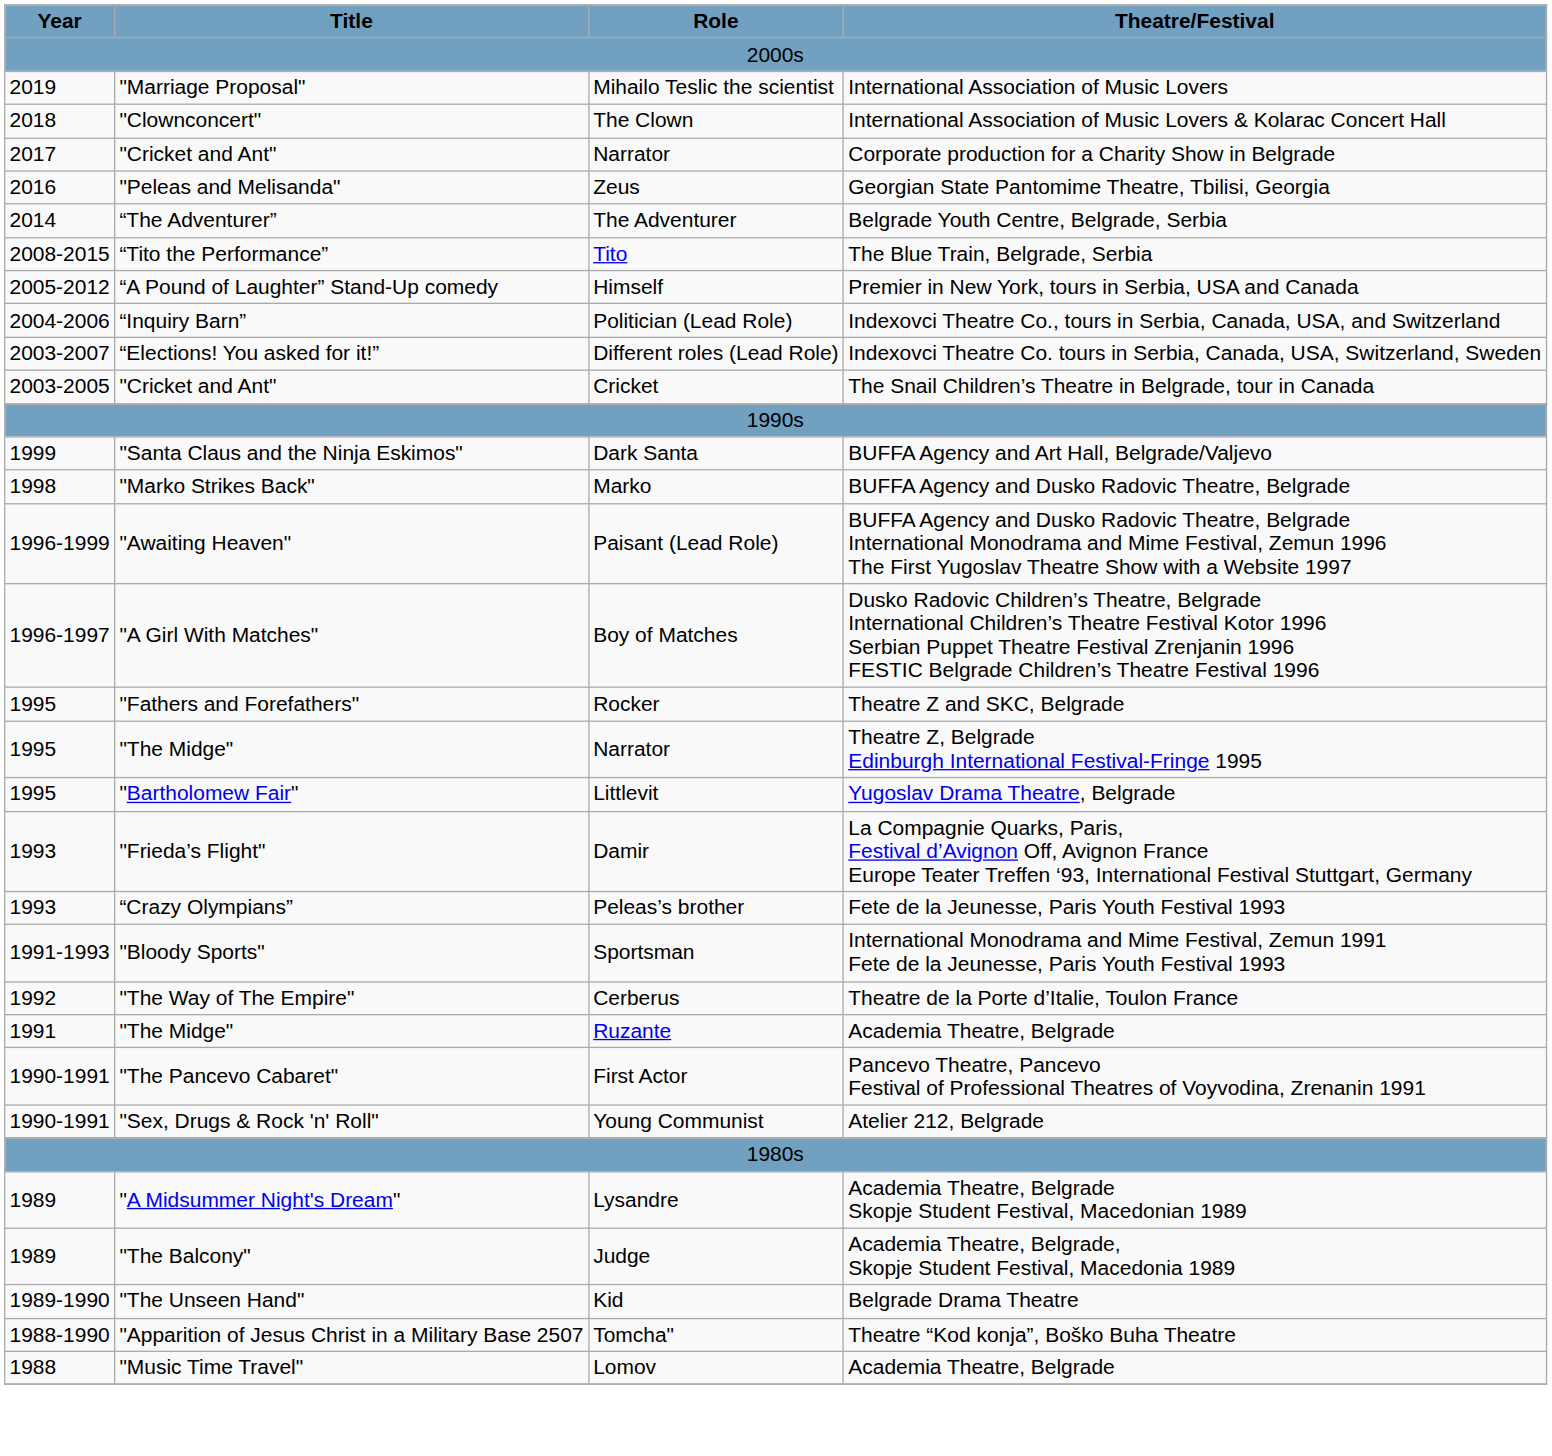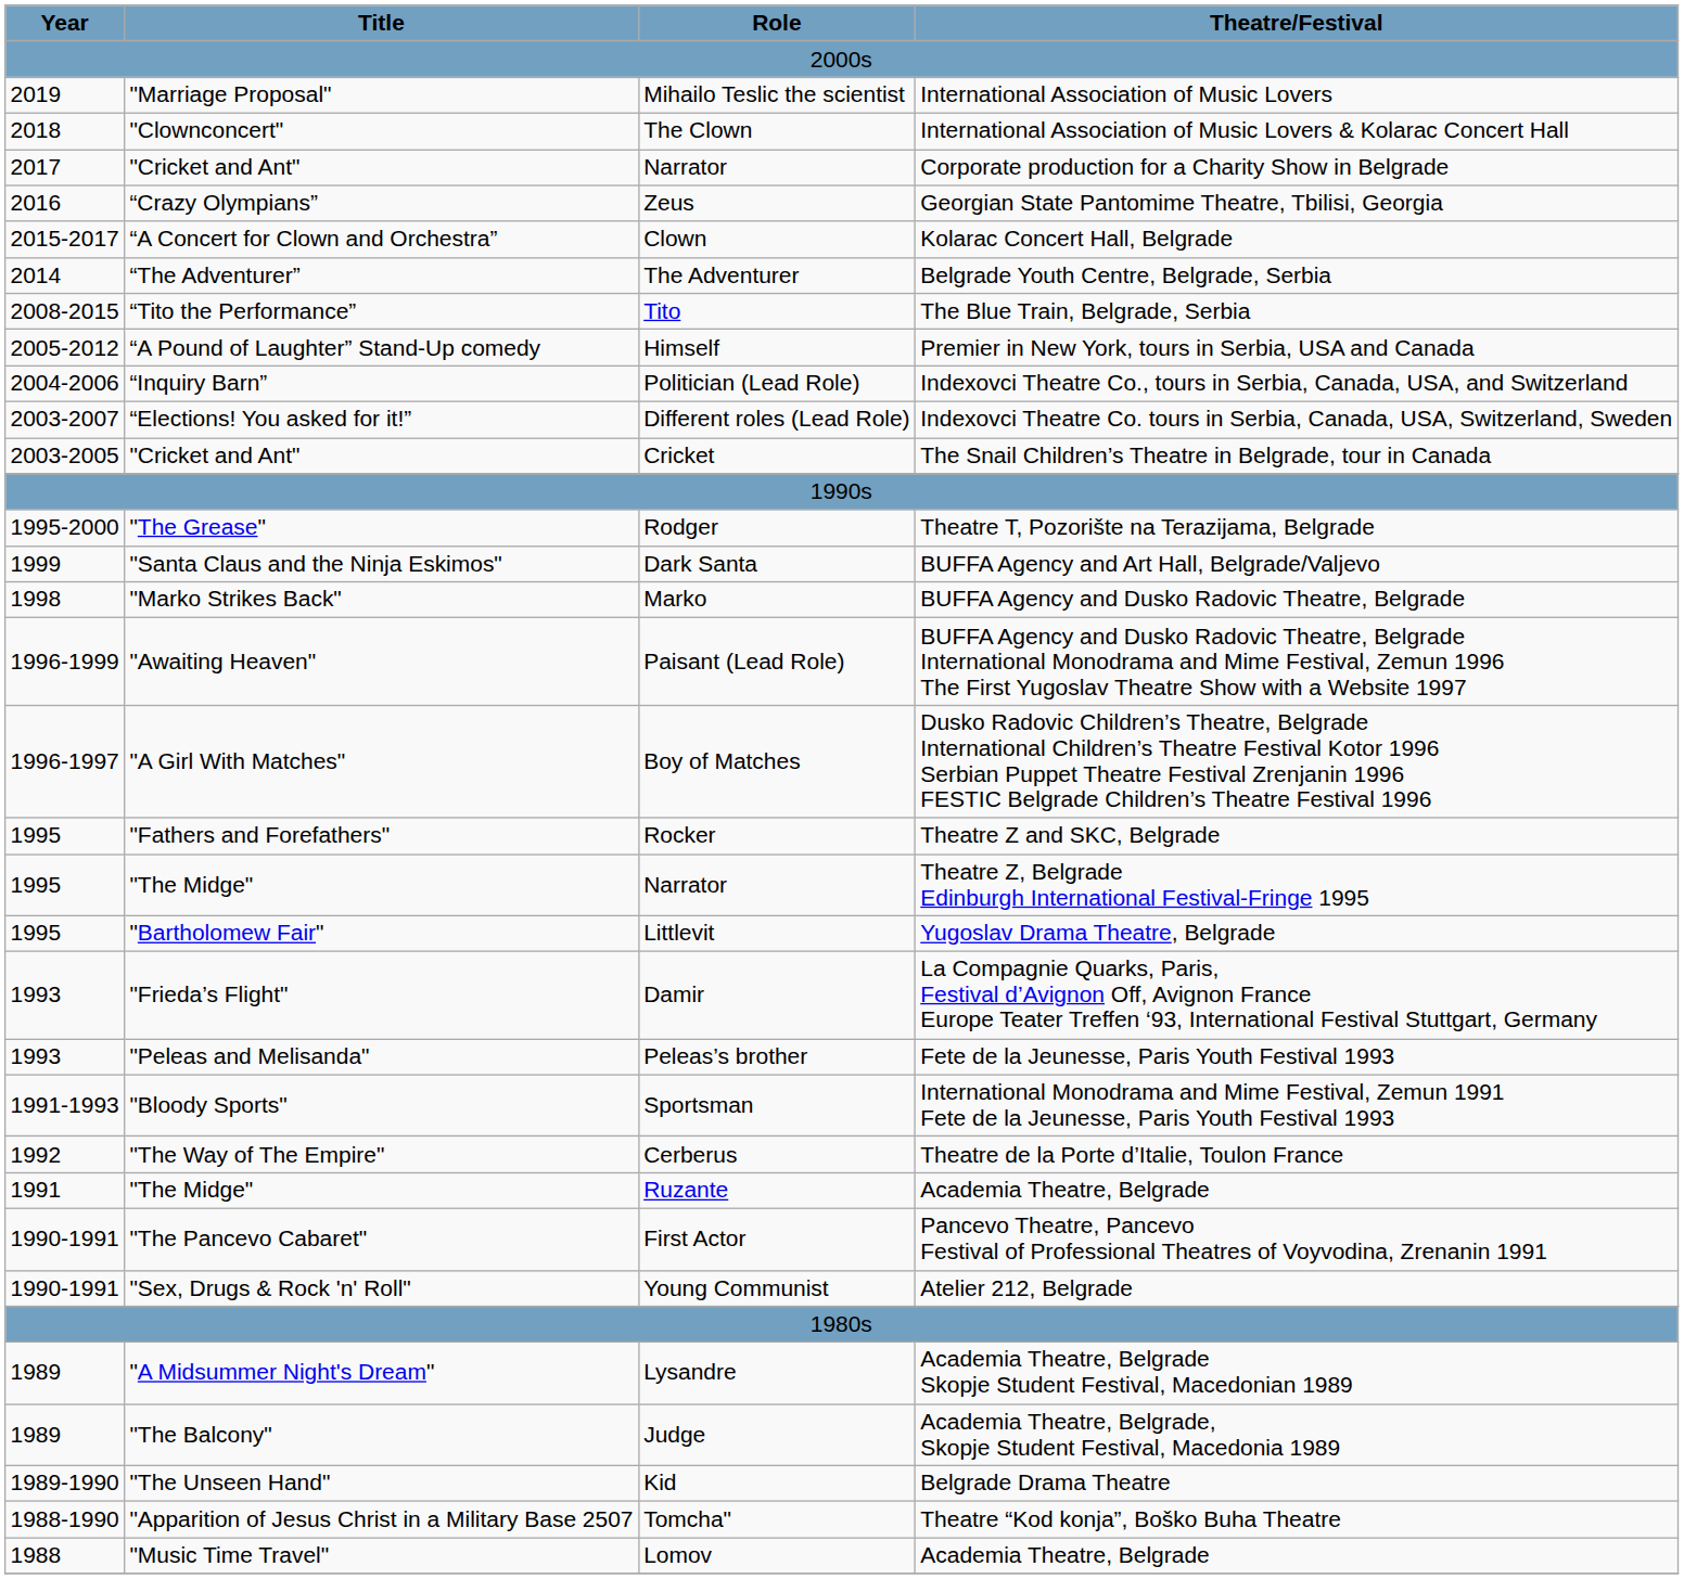 <table align="center" class="wikitable sortable">
 <tr>
 <th style=background:#72A0C1;>Year</th>
 <th style=background:#72A0C1;>Title</th>
 <th style=background:#72A0C1;>Role</th>
 <th style=background:#72A0C1;>Theatre/Festival</th>
 </tr>
 <tr bgcolor="#72A0C1" align=center>
 <td colspan="4">2000s</td>
 </tr>
 <tr>
 <td>2019</td>
 <td>"Marriage Proposal"</td>
 <td>Mihailo Teslic the scientist</td>
 <td>International Association of Music Lovers</td>
 </tr>
 <tr>
 <td>2018</td>
 <td>"Clownconcert"</td>
 <td>The Clown</td>
 <td>International Association of Music Lovers & Kolarac Concert Hall</td>
 </tr>
 <tr>
 <td>2017</td>
 <td>"Cricket and Ant"</td>
 <td>Narrator</td>
 <td>Corporate production for a Charity Show in Belgrade</td>
 </tr>
 <tr>
 <td>2016</td>
-<td>"Peleas and Melisanda"</td>
+<td>“Crazy Olympians”</td>
 <td>Zeus</td>
 <td>Georgian State Pantomime Theatre, Tbilisi, Georgia</td>
+</tr>
+<tr>
+<td>2015-2017</td>
+<td>“A Concert for Clown and Orchestra”</td>
+<td>Clown</td>
+<td>Kolarac Concert Hall, Belgrade</td>
 </tr>
 <tr>
 <td>2014</td>
 <td>“The Adventurer”</td>
 <td>The Adventurer</td>
 <td>Belgrade Youth Centre, Belgrade, Serbia</td>
 </tr>
 <tr>
 <td>2008-2015</td>
 <td>“Tito the Performance”</td>
 <td><a href='#'>Tito</a></td>
 <td>The Blue Train, Belgrade, Serbia</td>
 </tr>
 <tr>
 <td>2005-2012</td>
 <td>“A Pound of Laughter” Stand-Up comedy</td>
 <td>Himself</td>
 <td>Premier in New York, tours in Serbia, USA and Canada</td>
 </tr>
 <tr>
 <td>2004-2006</td>
 <td>“Inquiry Barn”</td>
 <td>Politician (Lead Role)</td>
 <td>Indexovci Theatre Co., tours in Serbia, Canada, USA, and Switzerland</td>
 </tr>
 <tr>
 <td>2003-2007</td>
 <td>“Elections! You asked for it!”</td>
 <td>Different roles (Lead Role)</td>
 <td>Indexovci Theatre Co. tours in Serbia, Canada, USA, Switzerland, Sweden</td>
 </tr>
 <tr>
 <td>2003-2005</td>
 <td>"Cricket and Ant"</td>
 <td>Cricket</td>
 <td>The Snail Children’s Theatre in Belgrade, tour in Canada</td>
 </tr>
 <tr>
 </tr>
 <tr bgcolor="#72A0C1" align=center>
 <td colspan="4">1990s</td>
+</tr>
+<tr>
+<td>1995-2000</td>
+<td>"<a href='#'>The Grease</a>"</td>
+<td>Rodger</td>
+<td>Theatre T, Pozorište na Terazijama, Belgrade</td>
 </tr>
 <tr>
 <td>1999</td>
 <td>"Santa Claus and the Ninja Eskimos"</td>
 <td>Dark Santa</td>
 <td>BUFFA Agency and Art Hall, Belgrade/Valjevo</td>
 </tr>
 <tr>
 <td>1998</td>
 <td>"Marko Strikes Back"</td>
 <td>Marko</td>
 <td>BUFFA Agency and Dusko Radovic Theatre, Belgrade</td>
 </tr>
 <tr>
 <td>1996-1999</td>
 <td>"Awaiting Heaven"</td>
 <td>Paisant (Lead Role)</td>
 <td>BUFFA Agency and Dusko Radovic Theatre, Belgrade<br>International Monodrama and Mime Festival, Zemun 1996<br>The First Yugoslav Theatre Show with a Website 1997</td>
 </tr>
 <tr>
 <td>1996-1997</td>
 <td>"A Girl With Matches"</td>
 <td>Boy of Matches</td>
 <td>Dusko Radovic Children’s Theatre, Belgrade<br>International Children’s Theatre Festival Kotor 1996<br>Serbian Puppet Theatre Festival Zrenjanin 1996<br>FESTIC Belgrade Children’s Theatre Festival 1996</td>
 </tr>
 <tr>
 <td>1995</td>
 <td>"Fathers and Forefathers"</td>
 <td>Rocker</td>
 <td>Theatre Z and SKC, Belgrade</td>
 </tr>
 <tr>
 <td>1995</td>
 <td>"The Midge"</td>
 <td>Narrator</td>
 <td>Theatre Z, Belgrade<br><a href='#'>Edinburgh International Festival-Fringe</a> 1995</td>
 </tr>
 <tr>
 <td>1995</td>
 <td>"<a href='#'>Bartholomew Fair</a>"</td>
 <td>Littlevit</td>
 <td><a href='#'>Yugoslav Drama Theatre</a>, Belgrade</td>
 </tr>
 <tr>
 <td>1993</td>
 <td>"Frieda’s Flight"</td>
 <td>Damir</td>
 <td>La Compagnie Quarks, Paris,<br><a href='#'>Festival d’Avignon</a> Off, Avignon France<br>Europe Teater Treffen ‘93, International Festival Stuttgart, Germany</td>
 </tr>
 <tr>
 <td>1993</td>
-<td>“Crazy Olympians”</td>
+<td>"Peleas and Melisanda"</td>
 <td>Peleas’s brother</td>
 <td>Fete de la Jeunesse, Paris Youth Festival 1993</td>
 </tr>
 <tr>
 <td>1991-1993</td>
 <td>"Bloody Sports"</td>
 <td>Sportsman</td>
 <td>International Monodrama and Mime Festival, Zemun 1991<br>Fete de la Jeunesse, Paris Youth Festival 1993</td>
 </tr>
 <tr>
 <td>1992</td>
 <td>"The Way of The Empire"</td>
 <td>Cerberus</td>
 <td>Theatre de la Porte d’Italie, Toulon France</td>
 </tr>
 <tr>
 <td>1991</td>
 <td>"The Midge"</td>
 <td><a href='#'>Ruzante</a></td>
 <td>Academia Theatre, Belgrade</td>
 </tr>
 <tr>
 <td>1990-1991</td>
 <td>"The Pancevo Cabaret"</td>
 <td>First Actor</td>
 <td>Pancevo Theatre, Pancevo<br>Festival of Professional Theatres of Voyvodina, Zrenanin 1991</td>
 </tr>
 <tr>
 <td>1990-1991</td>
 <td>"Sex, Drugs & Rock 'n' Roll"</td>
 <td>Young Communist</td>
 <td>Atelier 212, Belgrade</td>
 </tr>
 <tr>
 </tr>
 <tr bgcolor="#72A0C1" align=center>
 <td colspan="4">1980s</td>
 </tr>
 <tr>
 <td>1989</td>
 <td>"<a href='#'>A Midsummer Night's Dream</a>"</td>
 <td>Lysandre</td>
 <td>Academia Theatre, Belgrade<br>Skopje Student Festival, Macedonian 1989</td>
 </tr>
 <tr>
 <td>1989</td>
 <td>"The Balcony"</td>
 <td>Judge</td>
 <td>Academia Theatre, Belgrade,<br>Skopje Student Festival, Macedonia 1989</td>
 </tr>
 <tr>
 <td>1989-1990</td>
 <td>"The Unseen Hand"</td>
 <td>Kid</td>
 <td>Belgrade Drama Theatre</td>
 </tr>
 <tr>
 <td>1988-1990</td>
 <td>"Apparition of Jesus Christ in a Military Base 2507</td>
 <td>Tomcha"</td>
 <td>Theatre “Kod konja”, Boško Buha Theatre</td>
 </tr>
 <tr>
 <td>1988</td>
 <td>"Music Time Travel"</td>
 <td>Lomov</td>
 <td>Academia Theatre, Belgrade</td>
 </tr>
 <tr>
 </tr>
 </table>
